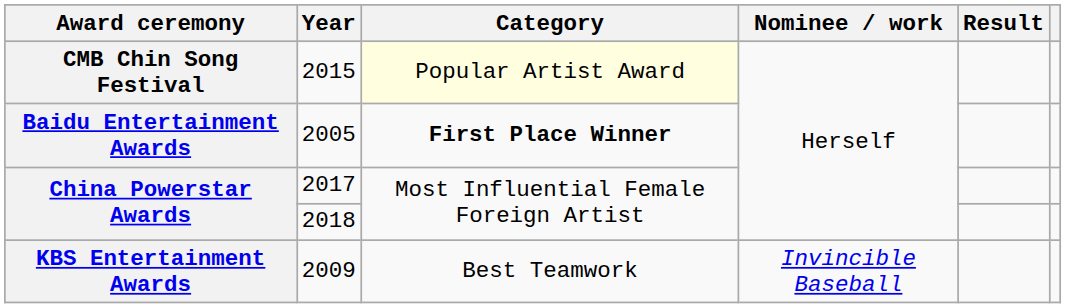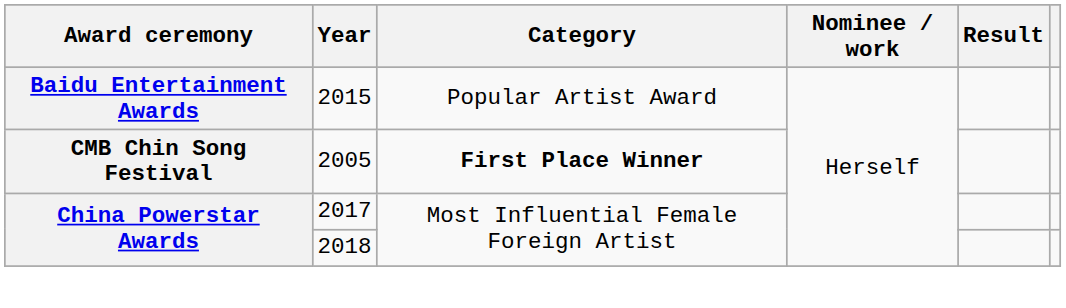 <table class="wikitable plainrowheaders" style="text-align:center">
 <tr>
 <th scope="col">Award ceremony</th>
 <th scope="col">Year</th>
 <th scope="col">Category</th>
 <th scope="col">Nominee / work</th>
 <th scope="col">Result</th>
 <th scope="col" class="unsortable"></th>
 </tr>
 <tr>
-<th scope="row">CMB Chin Song Festival</th>
+<th scope="row"><a href='#'>Baidu Entertainment Awards</a></th>
 <td>2015</td>
-<td style="background: lightyellow;">Popular Artist Award</td>
+<td>Popular Artist Award</td>
 <td rowspan="4">Herself</td>
 <td></td>
 <td></td>
 </tr>
 <tr>
-<th scope="row"><a href='#'>Baidu Entertainment Awards</a></th>
+<th scope="row">CMB Chin Song Festival</th>
 <td>2005</td>
 <td><strong>First Place Winner</strong></td>
 <td></td>
 <td></td>
 </tr>
 <tr>
 <th rowspan="2"! scope="row"><a href='#'>China Powerstar Awards</a></th>
 <td>2017</td>
 <td rowspan="2">Most Influential Female Foreign Artist</td>
 <td></td>
 <td></td>
 </tr>
 <tr>
 <td>2018</td>
 <td></td>
 <td></td>
 </tr>
-<tr>
-<th scope="row"><a href='#'>KBS Entertainment Awards</a></th>
-<td>2009</td>
-<td>Best Teamwork</td>
-<td><em><a href='#'>Invincible Baseball</a></em></td>
-<td></td>
-<td></td>
-</tr>
 </table>
